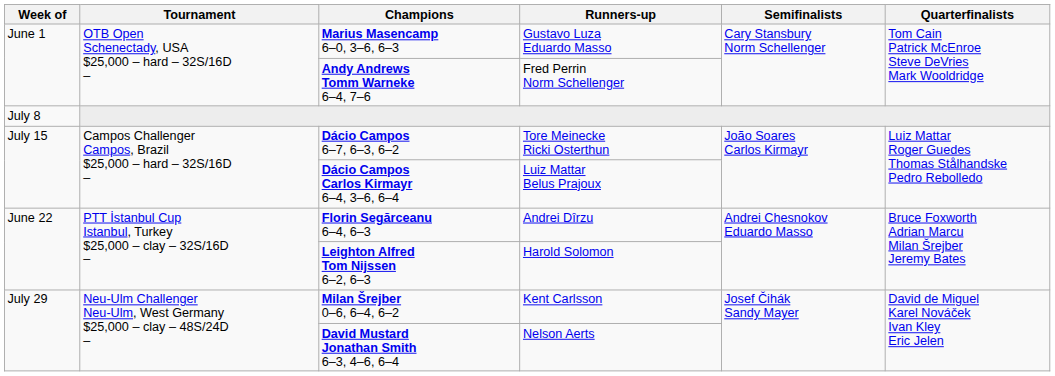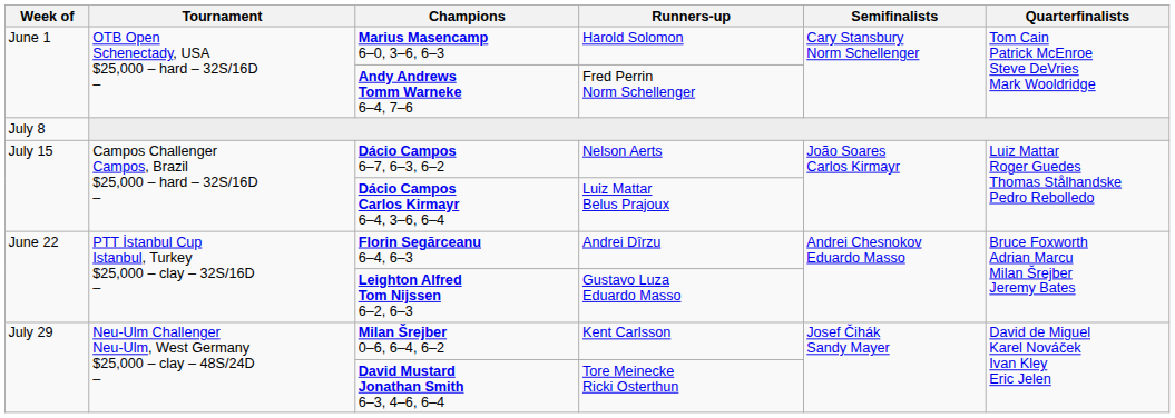 <table class="wikitable" style="font-size:85%;">
 <tr>
 <th width="75">Week of</th>
 <th width="250">Tournament</th>
 <th width="210">Champions</th>
 <th width="210">Runners-up</th>
 <th width="170">Semifinalists</th>
 <th width="170">Quarterfinalists</th>
 </tr>
 <tr valign="top">
 <td rowspan="2">June 1</td>
 <td rowspan="2"><a href='#'>OTB Open</a><br> <a href='#'>Schenectady</a>, USA<br>$25,000 – hard – 32S/16D<br>  – </td>
 <td> <strong><a href='#'>Marius Masencamp</a></strong> <br>6–0, 3–6, 6–3</td>
-<td> <a href='#'>Gustavo Luza</a> <br>  <a href='#'>Eduardo Masso</a></td>
+<td> <a href='#'>Harold Solomon</a></td>
 <td rowspan="2"> <a href='#'>Cary Stansbury</a> <br>  <a href='#'>Norm Schellenger</a></td>
 <td rowspan="2"> <a href='#'>Tom Cain</a> <br> <a href='#'>Patrick McEnroe</a> <br> <a href='#'>Steve DeVries</a> <br>  <a href='#'>Mark Wooldridge</a></td>
 </tr>
 <tr valign="top">
 <td> <strong><a href='#'>Andy Andrews</a></strong> <br> <strong><a href='#'>Tomm Warneke</a></strong><br>6–4, 7–6</td>
 <td> Fred Perrin <br>  <a href='#'>Norm Schellenger</a></td>
 </tr>
 <tr valign="top">
 <td rowspan="1">July 8</td>
 <td colspan="5" bgcolor="#ededed"></td>
 </tr>
 <tr valign="top">
 <td rowspan="2">July 15</td>
 <td rowspan="2">Campos Challenger<br> <a href='#'>Campos</a>, Brazil<br>$25,000 – hard – 32S/16D<br>  – </td>
 <td> <strong><a href='#'>Dácio Campos</a></strong> <br>6–7, 6–3, 6–2</td>
-<td> <a href='#'>Tore Meinecke</a> <br> <a href='#'>Ricki Osterthun</a></td>
+<td> <a href='#'>Nelson Aerts</a></td>
 <td rowspan="2"> <a href='#'>João Soares</a> <br>  <a href='#'>Carlos Kirmayr</a></td>
 <td rowspan="2"> <a href='#'>Luiz Mattar</a> <br>  <a href='#'>Roger Guedes</a> <br> <a href='#'>Thomas Stålhandske</a> <br>  <a href='#'>Pedro Rebolledo</a></td>
 </tr>
 <tr valign="top">
 <td> <strong><a href='#'>Dácio Campos</a></strong> <br> <strong><a href='#'>Carlos Kirmayr</a></strong><br>6–4, 3–6, 6–4</td>
 <td> <a href='#'>Luiz Mattar</a> <br> <a href='#'>Belus Prajoux</a></td>
 </tr>
 <tr valign="top">
 <td rowspan="2">June 22</td>
 <td rowspan="2"><a href='#'>PTT İstanbul Cup</a><br> <a href='#'>Istanbul</a>, Turkey<br>$25,000 – clay – 32S/16D<br>  – </td>
 <td> <strong><a href='#'>Florin Segărceanu</a></strong> <br>6–4, 6–3</td>
 <td> <a href='#'>Andrei Dîrzu</a></td>
 <td rowspan="2"> <a href='#'>Andrei Chesnokov</a> <br>  <a href='#'>Eduardo Masso</a></td>
 <td rowspan="2"> <a href='#'>Bruce Foxworth</a> <br> <a href='#'>Adrian Marcu</a> <br> <a href='#'>Milan Šrejber</a> <br>  <a href='#'>Jeremy Bates</a></td>
 </tr>
 <tr valign="top">
 <td> <strong><a href='#'>Leighton Alfred</a></strong> <br> <strong><a href='#'>Tom Nijssen</a></strong><br>6–2, 6–3</td>
-<td> <a href='#'>Harold Solomon</a></td>
+<td> <a href='#'>Gustavo Luza</a> <br>  <a href='#'>Eduardo Masso</a></td>
 </tr>
 <tr valign="top">
 <td rowspan="2">July 29</td>
 <td rowspan="2"><a href='#'>Neu-Ulm Challenger</a><br> <a href='#'>Neu-Ulm</a>, West Germany<br>$25,000 – clay – 48S/24D<br>  – </td>
 <td> <strong><a href='#'>Milan Šrejber</a></strong> <br>0–6, 6–4, 6–2</td>
 <td> <a href='#'>Kent Carlsson</a></td>
 <td rowspan="2"> <a href='#'>Josef Čihák</a> <br>  <a href='#'>Sandy Mayer</a></td>
 <td rowspan="2"> <a href='#'>David de Miguel</a> <br>  <a href='#'>Karel Nováček</a> <br> <a href='#'>Ivan Kley</a> <br>  <a href='#'>Eric Jelen</a></td>
 </tr>
 <tr valign="top">
 <td> <strong><a href='#'>David Mustard</a></strong> <br> <strong><a href='#'>Jonathan Smith</a></strong><br>6–3, 4–6, 6–4</td>
-<td> <a href='#'>Nelson Aerts</a></td>
+<td> <a href='#'>Tore Meinecke</a> <br> <a href='#'>Ricki Osterthun</a></td>
 </tr>
 </table>
